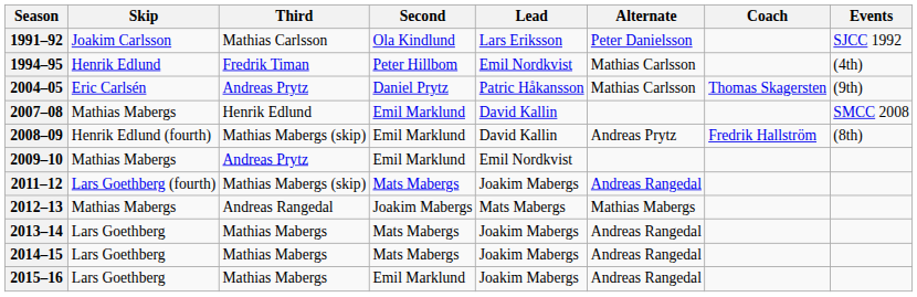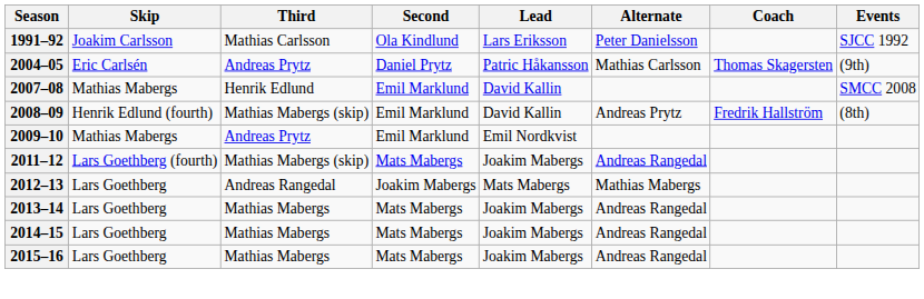 <table class="wikitable">
 <tr>
 <th scope="col" width=60>Season</th>
 <th scope="col">Skip</th>
 <th scope="col">Third</th>
 <th scope="col">Second</th>
 <th scope="col">Lead</th>
 <th scope="col">Alternate</th>
 <th scope="col">Coach</th>
 <th scope="col">Events</th>
 </tr>
 <tr>
 <th scope="row">1991–92</th>
 <td><a href='#'>Joakim Carlsson</a></td>
 <td>Mathias Carlsson</td>
 <td><a href='#'>Ola Kindlund</a></td>
 <td><a href='#'>Lars Eriksson</a></td>
 <td><a href='#'>Peter Danielsson</a></td>
 <td></td>
 <td><a href='#'>SJСС</a> 1992 <br> </td>
-</tr>
-<tr>
-<th scope="row">1994–95</th>
-<td><a href='#'>Henrik Edlund</a></td>
-<td><a href='#'>Fredrik Timan</a></td>
-<td><a href='#'>Peter Hillbom</a></td>
-<td><a href='#'>Emil Nordkvist</a></td>
-<td>Mathias Carlsson</td>
-<td></td>
-<td> (4th)</td>
 </tr>
 <tr>
 <th scope="row">2004–05</th>
 <td><a href='#'>Eric Carlsén</a></td>
 <td><a href='#'>Andreas Prytz</a></td>
 <td><a href='#'>Daniel Prytz</a></td>
 <td><a href='#'>Patric Håkansson</a></td>
 <td>Mathias Carlsson</td>
 <td><a href='#'>Thomas Skagersten</a></td>
 <td> (9th)</td>
 </tr>
 <tr>
 <th scope="row">2007–08</th>
 <td>Mathias Mabergs</td>
 <td>Henrik Edlund</td>
 <td><a href='#'>Emil Marklund</a></td>
 <td><a href='#'>David Kallin</a></td>
 <td></td>
 <td></td>
 <td><a href='#'>SMCC</a> 2008 </td>
 </tr>
 <tr>
 <th scope="row">2008–09</th>
 <td>Henrik Edlund (fourth)</td>
 <td>Mathias Mabergs (skip)</td>
 <td>Emil Marklund</td>
 <td>David Kallin</td>
 <td>Andreas Prytz</td>
 <td><a href='#'>Fredrik Hallström</a></td>
 <td> (8th)</td>
 </tr>
 <tr>
 <th scope="row">2009–10</th>
 <td>Mathias Mabergs</td>
 <td><a href='#'>Andreas Prytz</a></td>
 <td>Emil Marklund</td>
 <td>Emil Nordkvist</td>
 <td></td>
 <td></td>
 <td></td>
 </tr>
 <tr>
 <th scope="row">2011–12</th>
 <td><a href='#'>Lars Goethberg</a> (fourth)</td>
 <td>Mathias Mabergs (skip)</td>
 <td><a href='#'>Mats Mabergs</a></td>
 <td>Joakim Mabergs</td>
 <td><a href='#'>Andreas Rangedal</a></td>
 <td></td>
 <td></td>
 </tr>
 <tr>
 <th scope="row">2012–13</th>
-<td>Mathias Mabergs</td>
+<td>Lars Goethberg</td>
 <td>Andreas Rangedal</td>
 <td>Joakim Mabergs</td>
 <td>Mats Mabergs</td>
 <td>Mathias Mabergs</td>
 <td></td>
 <td></td>
 </tr>
 <tr>
 <th scope="row">2013–14</th>
 <td>Lars Goethberg</td>
 <td>Mathias Mabergs</td>
 <td>Mats Mabergs</td>
 <td>Joakim Mabergs</td>
 <td>Andreas Rangedal</td>
 <td></td>
 <td></td>
 </tr>
 <tr>
 <th scope="row">2014–15</th>
 <td>Lars Goethberg</td>
 <td>Mathias Mabergs</td>
 <td>Mats Mabergs</td>
 <td>Joakim Mabergs</td>
 <td>Andreas Rangedal</td>
 <td></td>
 <td></td>
 </tr>
 <tr>
 <th scope="row">2015–16</th>
 <td>Lars Goethberg</td>
 <td>Mathias Mabergs</td>
-<td>Emil Marklund</td>
+<td>Mats Mabergs</td>
 <td>Joakim Mabergs</td>
 <td>Andreas Rangedal</td>
 <td></td>
 <td></td>
 </tr>
 </table>
